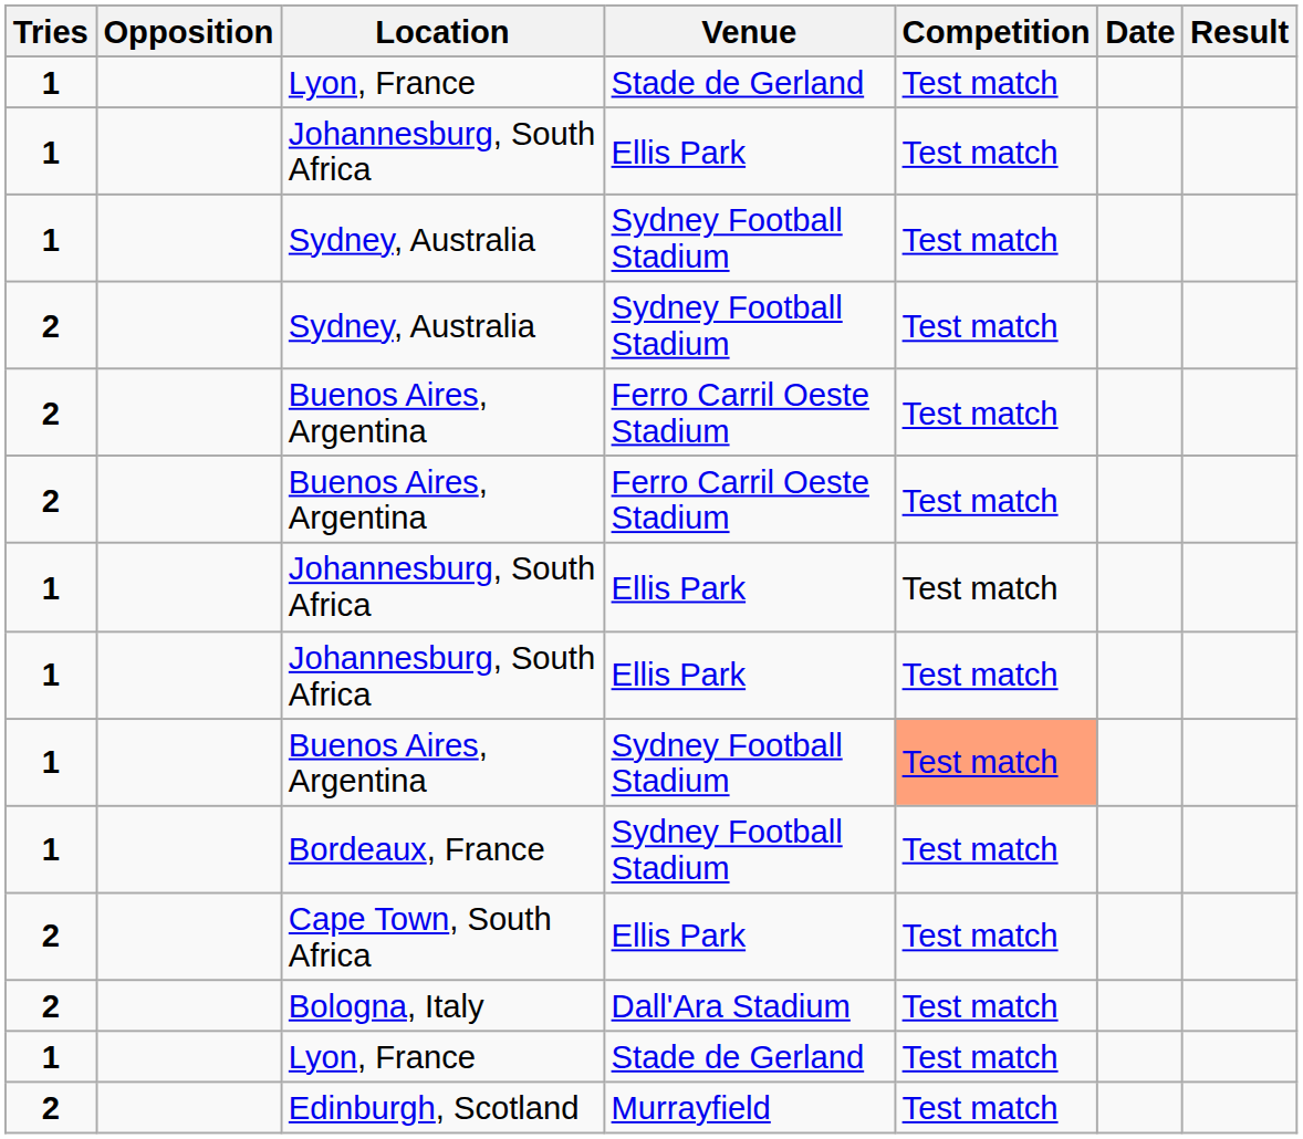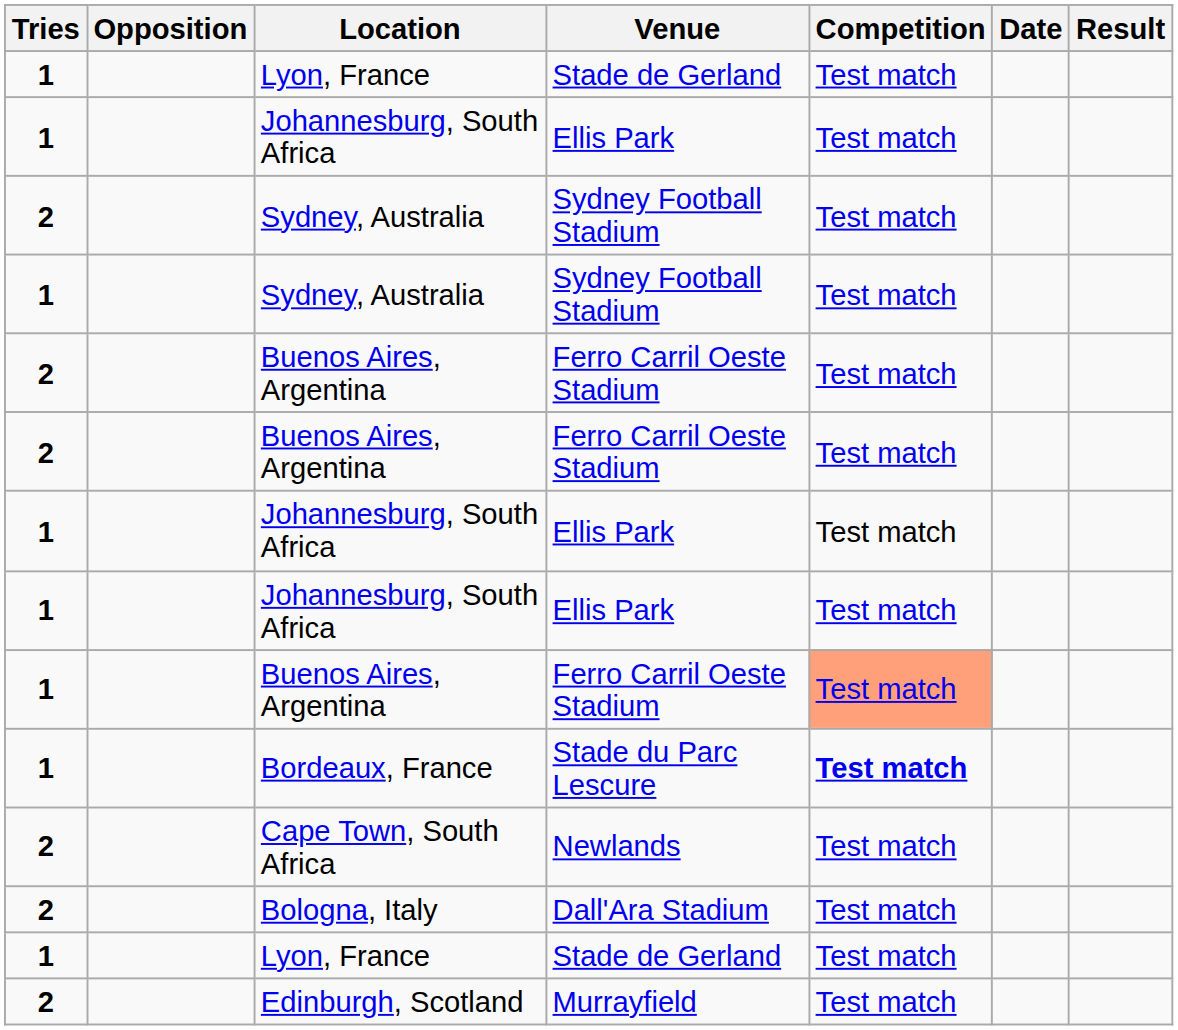 <table class="wikitable sortable" style="font-size:95%">
 <tr>
 <th>Tries</th>
 <th>Opposition</th>
 <th>Location</th>
 <th>Venue</th>
 <th class="unsortable">Competition</th>
 <th>Date</th>
 <th>Result</th>
 </tr>
 <tr>
 <td align="center"><strong>1</strong></td>
 <td></td>
 <td><a href='#'>Lyon</a>, France</td>
 <td><a href='#'>Stade de Gerland</a></td>
 <td><a href='#'>Test match</a></td>
 <td></td>
 <td></td>
 </tr>
 <tr>
 <td align="center"><strong>1</strong></td>
 <td></td>
 <td><a href='#'>Johannesburg</a>, South Africa</td>
 <td><a href='#'>Ellis Park</a></td>
 <td><a href='#'>Test match</a></td>
 <td></td>
 <td></td>
 </tr>
 <tr>
-<td align="center"><strong>1</strong></td>
+<td align="center"><strong>2</strong></td>
 <td></td>
 <td><a href='#'>Sydney</a>, Australia</td>
 <td><a href='#'>Sydney Football Stadium</a></td>
 <td><a href='#'>Test match</a></td>
 <td></td>
 <td></td>
 </tr>
 <tr>
-<td align="center"><strong>2</strong></td>
+<td align="center"><strong>1</strong></td>
 <td></td>
 <td><a href='#'>Sydney</a>, Australia</td>
 <td><a href='#'>Sydney Football Stadium</a></td>
 <td><a href='#'>Test match</a></td>
 <td></td>
 <td></td>
 </tr>
 <tr>
 <td align="center"><strong>2</strong></td>
 <td></td>
 <td><a href='#'>Buenos Aires</a>, Argentina</td>
 <td><a href='#'>Ferro Carril Oeste Stadium</a></td>
 <td><a href='#'>Test match</a></td>
 <td></td>
 <td></td>
 </tr>
 <tr>
 <td align="center"><strong>2</strong></td>
 <td></td>
 <td><a href='#'>Buenos Aires</a>, Argentina</td>
 <td><a href='#'>Ferro Carril Oeste Stadium</a></td>
 <td><a href='#'>Test match</a></td>
 <td></td>
 <td></td>
 </tr>
 <tr>
 <td align="center"><strong>1</strong></td>
 <td></td>
 <td><a href='#'>Johannesburg</a>, South Africa</td>
 <td><a href='#'>Ellis Park</a></td>
 <td>Test match</td>
 <td></td>
 <td></td>
 </tr>
 <tr>
 <td align="center"><strong>1</strong></td>
 <td></td>
 <td><a href='#'>Johannesburg</a>, South Africa</td>
 <td><a href='#'>Ellis Park</a></td>
 <td><a href='#'>Test match</a></td>
 <td></td>
 <td></td>
 </tr>
 <tr>
 <td align="center"><strong>1</strong></td>
 <td></td>
 <td><a href='#'>Buenos Aires</a>, Argentina</td>
-<td><a href='#'>Sydney Football Stadium</a></td>
+<td><a href='#'>Ferro Carril Oeste Stadium</a></td>
 <td style="background: lightsalmon;"><a href='#'>Test match</a></td>
 <td></td>
 <td></td>
 </tr>
 <tr>
 <td align="center"><strong>1</strong></td>
 <td></td>
 <td><a href='#'>Bordeaux</a>, France</td>
-<td><a href='#'>Sydney Football Stadium</a></td>
-<td><a href='#'>Test match</a></td>
+<td><a href='#'>Stade du Parc Lescure</a></td>
+<td><strong><a href='#'>Test match</a></strong></td>
 <td></td>
 <td></td>
 </tr>
 <tr>
 <td align="center"><strong>2</strong></td>
 <td></td>
 <td><a href='#'>Cape Town</a>, South Africa</td>
-<td><a href='#'>Ellis Park</a></td>
+<td><a href='#'>Newlands</a></td>
 <td><a href='#'>Test match</a></td>
 <td></td>
 <td></td>
 </tr>
 <tr>
 <td align="center"><strong>2</strong></td>
 <td></td>
 <td><a href='#'>Bologna</a>, Italy</td>
 <td><a href='#'>Dall'Ara Stadium</a></td>
 <td><a href='#'>Test match</a></td>
 <td></td>
 <td></td>
 </tr>
 <tr>
 <td align="center"><strong>1</strong></td>
 <td></td>
 <td><a href='#'>Lyon</a>, France</td>
 <td><a href='#'>Stade de Gerland</a></td>
 <td><a href='#'>Test match</a></td>
 <td></td>
 <td></td>
 </tr>
 <tr>
 <td align="center"><strong>2</strong></td>
 <td></td>
 <td><a href='#'>Edinburgh</a>, Scotland</td>
 <td><a href='#'>Murrayfield</a></td>
 <td><a href='#'>Test match</a></td>
 <td></td>
 <td></td>
 </tr>
 </table>
